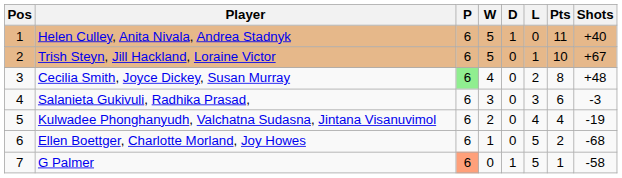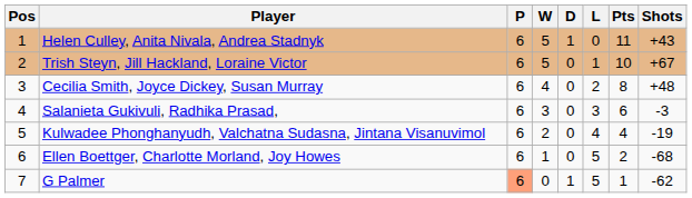 <table class="wikitable" style="font-size: 100%">
 <tr>
 <th width=20>Pos</th>
 <th width=500>Player</th>
 <th width=20>P</th>
 <th width=20>W</th>
 <th width=20>D</th>
 <th width=20>L</th>
 <th width=20>Pts</th>
 <th width=30>Shots</th>
 </tr>
 <tr align=center style="background: #E6B88A;">
 <td>1</td>
 <td align="left"> <a href='#'>Helen Culley</a>, <a href='#'>Anita Nivala</a>, <a href='#'>Andrea Stadnyk</a></td>
 <td>6</td>
 <td>5</td>
 <td>1</td>
 <td>0</td>
 <td>11</td>
-<td>+40</td>
+<td>+43</td>
 </tr>
 <tr align=center style="background: #E6B88A;">
 <td>2</td>
 <td align="left"> <a href='#'>Trish Steyn</a>, <a href='#'>Jill Hackland</a>, <a href='#'>Loraine Victor</a></td>
 <td>6</td>
 <td>5</td>
 <td>0</td>
 <td>1</td>
 <td>10</td>
 <td>+67</td>
 </tr>
 <tr align=center>
 <td>3</td>
 <td align="left"> <a href='#'>Cecilia Smith</a>, <a href='#'>Joyce Dickey</a>, <a href='#'>Susan Murray</a></td>
-<td style="background: lightgreen;">6</td>
+<td>6</td>
 <td>4</td>
 <td>0</td>
 <td>2</td>
 <td>8</td>
 <td>+48</td>
 </tr>
 <tr align=center>
 <td>4</td>
 <td align="left"> <a href='#'>Salanieta Gukivuli</a>, <a href='#'>Radhika Prasad</a>,</td>
 <td>6</td>
 <td>3</td>
 <td>0</td>
 <td>3</td>
 <td>6</td>
 <td>-3</td>
 </tr>
 <tr align=center>
 <td>5</td>
 <td align="left"> <a href='#'>Kulwadee Phonghanyudh</a>, <a href='#'>Valchatna Sudasna</a>, <a href='#'>Jintana Visanuvimol</a></td>
 <td>6</td>
 <td>2</td>
 <td>0</td>
 <td>4</td>
 <td>4</td>
 <td>-19</td>
 </tr>
 <tr align=center>
 <td>6</td>
 <td align="left"> <a href='#'>Ellen Boettger</a>, <a href='#'>Charlotte Morland</a>, <a href='#'>Joy Howes</a></td>
 <td>6</td>
 <td>1</td>
 <td>0</td>
 <td>5</td>
 <td>2</td>
 <td>-68</td>
 </tr>
 <tr align=center>
 <td>7</td>
 <td align="left"> <a href='#'>G Palmer</a></td>
 <td style="background: lightsalmon;">6</td>
 <td>0</td>
 <td>1</td>
 <td>5</td>
 <td>1</td>
-<td>-58</td>
+<td>-62</td>
 </tr>
 </table>
